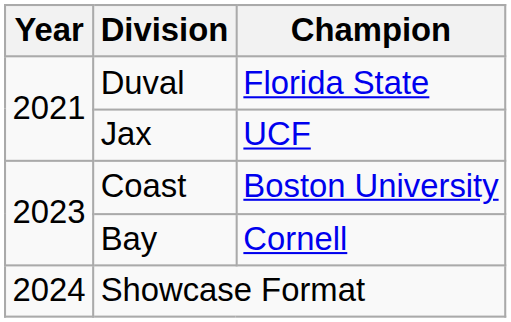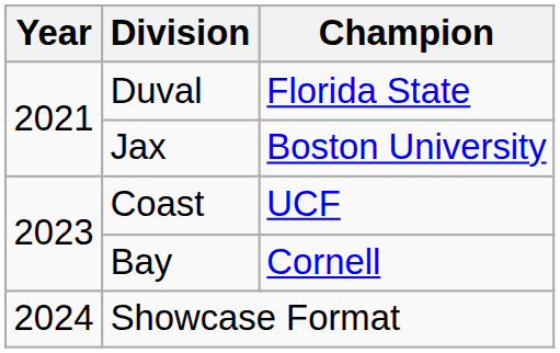 <table class="wikitable">
 <tr>
 <th>Year</th>
 <th>Division</th>
 <th>Champion</th>
 </tr>
 <tr>
 <td rowspan="2">2021</td>
 <td>Duval</td>
 <td><a href='#'>Florida State</a></td>
 </tr>
 <tr>
 <td>Jax</td>
-<td><a href='#'>UCF</a></td>
+<td><a href='#'>Boston University</a></td>
 </tr>
 <tr>
 <td rowspan="2">2023</td>
 <td>Coast</td>
-<td><a href='#'>Boston University</a></td>
+<td><a href='#'>UCF</a></td>
 </tr>
 <tr>
 <td>Bay</td>
 <td><a href='#'>Cornell</a></td>
 </tr>
 <tr>
 <td rowspan="2">2024</td>
 <td colspan="2">Showcase Format</td>
 </tr>
 </table>
